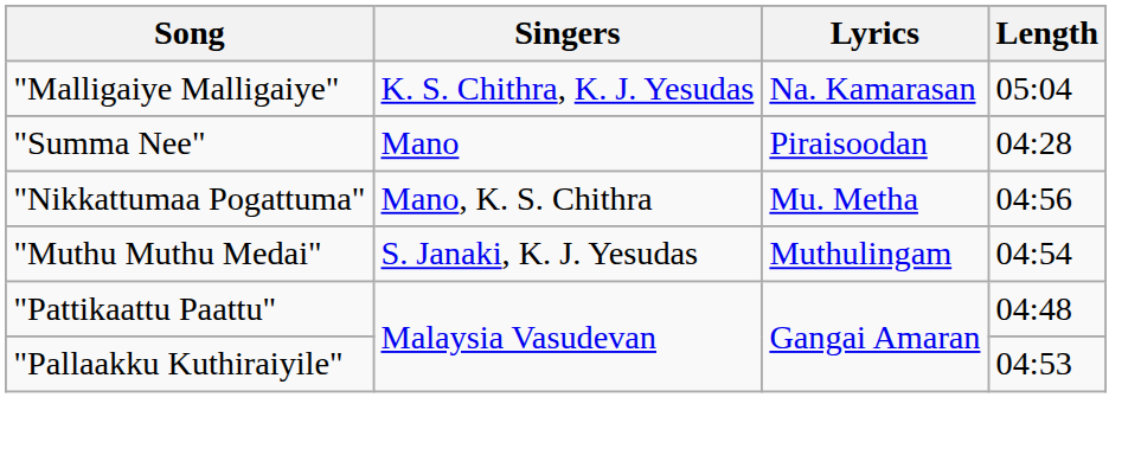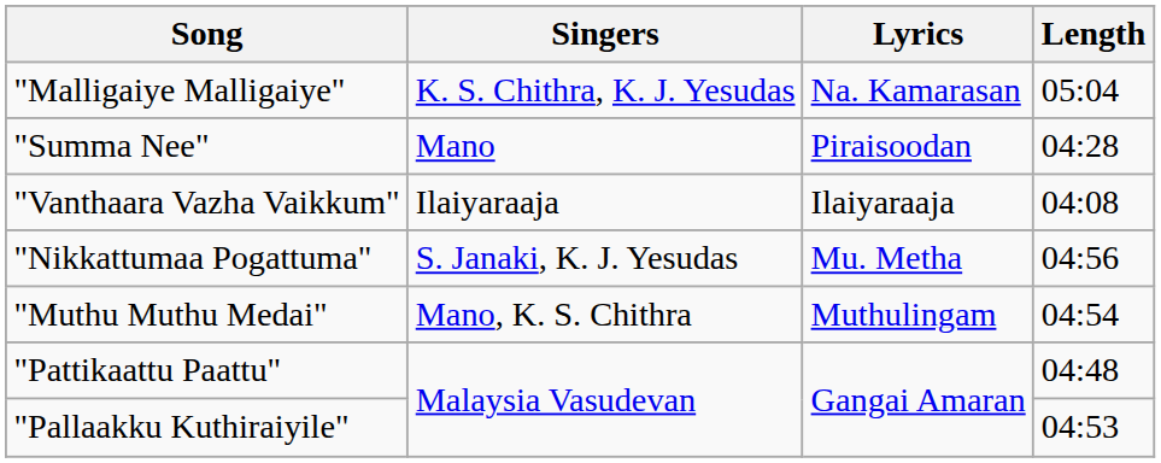 <table class="wikitable" style="font-size:95%;">
 <tr>
 <th>Song</th>
 <th>Singers</th>
 <th>Lyrics</th>
 <th>Length</th>
 </tr>
 <tr>
 <td>"Malligaiye Malligaiye"</td>
 <td><a href='#'>K. S. Chithra</a>, <a href='#'>K. J. Yesudas</a></td>
 <td><a href='#'>Na. Kamarasan</a></td>
 <td>05:04</td>
 </tr>
 <tr>
 <td>"Summa Nee"</td>
 <td><a href='#'>Mano</a></td>
 <td><a href='#'>Piraisoodan</a></td>
 <td>04:28</td>
 </tr>
 <tr>
+<td>"Vanthaara Vazha Vaikkum"</td>
+<td>Ilaiyaraaja</td>
+<td>Ilaiyaraaja</td>
+<td>04:08</td>
+</tr>
+<tr>
 <td>"Nikkattumaa Pogattuma"</td>
-<td><a href='#'>Mano</a>, K. S. Chithra</td>
+<td><a href='#'>S. Janaki</a>, K. J. Yesudas</td>
 <td><a href='#'>Mu. Metha</a></td>
 <td>04:56</td>
 </tr>
 <tr>
 <td>"Muthu Muthu Medai"</td>
-<td><a href='#'>S. Janaki</a>, K. J. Yesudas</td>
+<td><a href='#'>Mano</a>, K. S. Chithra</td>
 <td><a href='#'>Muthulingam</a></td>
 <td>04:54</td>
 </tr>
 <tr>
 <td>"Pattikaattu Paattu"</td>
 <td rowspan=2><a href='#'>Malaysia Vasudevan</a></td>
 <td rowspan=2><a href='#'>Gangai Amaran</a></td>
 <td>04:48</td>
 </tr>
 <tr>
 <td>"Pallaakku Kuthiraiyile"</td>
 <td>04:53</td>
 </tr>
 </table>
